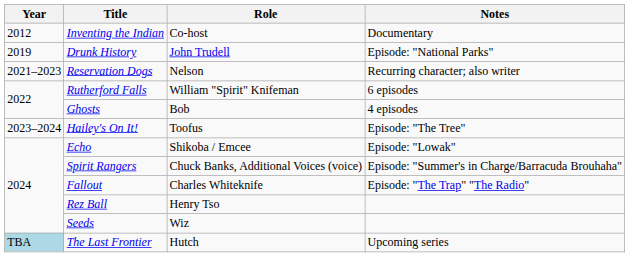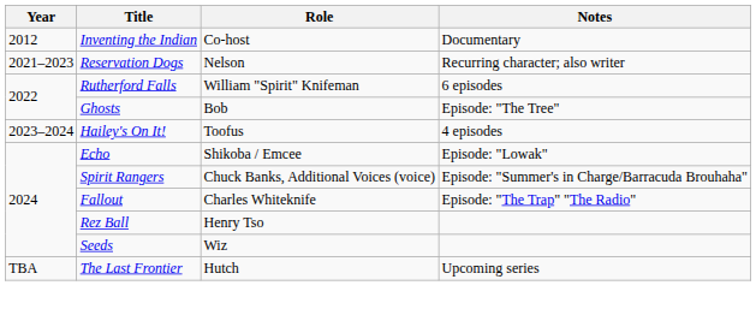 <table class="wikitable sortable">
 <tr>
 <th>Year</th>
 <th>Title</th>
 <th>Role</th>
 <th>Notes</th>
 </tr>
 <tr>
 <td>2012</td>
 <td><em><a href='#'>Inventing the Indian</a></em></td>
 <td>Co-host</td>
 <td>Documentary</td>
-</tr>
-<tr>
-<td>2019</td>
-<td><em><a href='#'>Drunk History</a></em></td>
-<td><a href='#'>John Trudell</a></td>
-<td>Episode: "National Parks"</td>
 </tr>
 <tr>
 <td>2021–2023</td>
 <td><em><a href='#'>Reservation Dogs</a></em></td>
 <td>Nelson</td>
 <td>Recurring character; also writer</td>
 </tr>
 <tr>
 <td rowspan="2">2022</td>
 <td><em><a href='#'>Rutherford Falls</a></em></td>
 <td>William "Spirit" Knifeman</td>
 <td>6 episodes</td>
 </tr>
 <tr>
 <td><em><a href='#'>Ghosts</a></em></td>
 <td>Bob</td>
-<td>4 episodes</td>
+<td>Episode: "The Tree"</td>
 </tr>
 <tr>
 <td>2023–2024</td>
 <td><em><a href='#'>Hailey's On It!</a></em></td>
 <td>Toofus</td>
-<td>Episode: "The Tree"</td>
+<td>4 episodes</td>
 </tr>
 <tr>
 <td rowspan="5">2024</td>
 <td><em><a href='#'>Echo</a></em></td>
 <td>Shikoba / Emcee</td>
 <td>Episode: "Lowak"</td>
 </tr>
 <tr>
 <td><em><a href='#'>Spirit Rangers</a></em></td>
 <td>Chuck Banks, Additional Voices (voice)</td>
 <td>Episode: "Summer's in Charge/Barracuda Brouhaha"</td>
 </tr>
 <tr>
 <td><em><a href='#'>Fallout</a></em></td>
 <td>Charles Whiteknife</td>
 <td>Episode: "<a href='#'>The Trap</a>" "<a href='#'>The Radio</a>"</td>
 </tr>
 <tr>
 <td><em><a href='#'>Rez Ball</a></em></td>
 <td>Henry Tso</td>
 <td></td>
 </tr>
 <tr>
 <td><em><a href='#'>Seeds</a></em></td>
 <td>Wiz</td>
 <td></td>
 </tr>
 <tr>
-<td style="background: lightblue;">TBA</td>
+<td>TBA</td>
 <td><em><a href='#'>The Last Frontier</a></em></td>
 <td>Hutch</td>
 <td>Upcoming series</td>
 </tr>
 </table>
